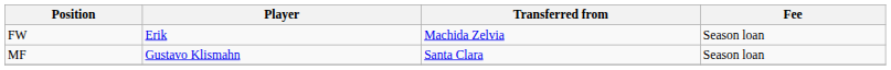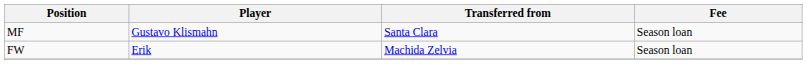 <table class="wikitable sortable" style="width:70%; text-align:center; font-size:100%; text-align:left;">
 <tr>
 <th>Position</th>
 <th>Player</th>
 <th>Transferred from</th>
 <th>Fee</th>
 </tr>
 <tr>
+<td>MF</td>
+<td> <a href='#'>Gustavo Klismahn</a></td>
+<td> <a href='#'>Santa Clara</a></td>
+<td>Season loan </td>
+</tr>
+<tr>
 <td>FW</td>
 <td> <a href='#'>Erik</a></td>
 <td> <a href='#'>Machida Zelvia</a></td>
 <td>Season loan </td>
 </tr>
 <tr>
-<td>MF</td>
-<td> <a href='#'>Gustavo Klismahn</a></td>
-<td> <a href='#'>Santa Clara</a></td>
-<td>Season loan </td>
-</tr>
-<tr>
 </tr>
 </table>
